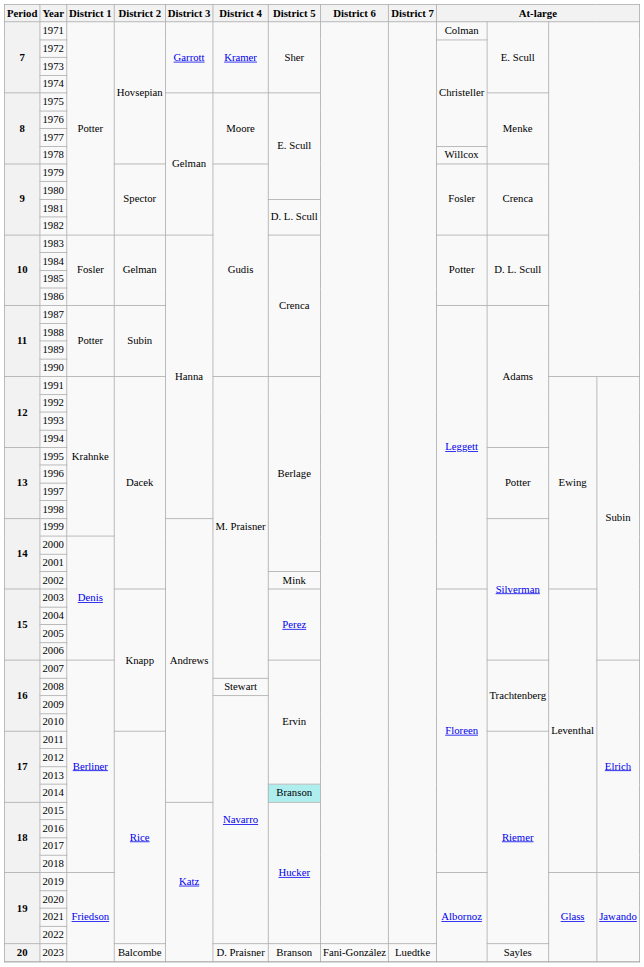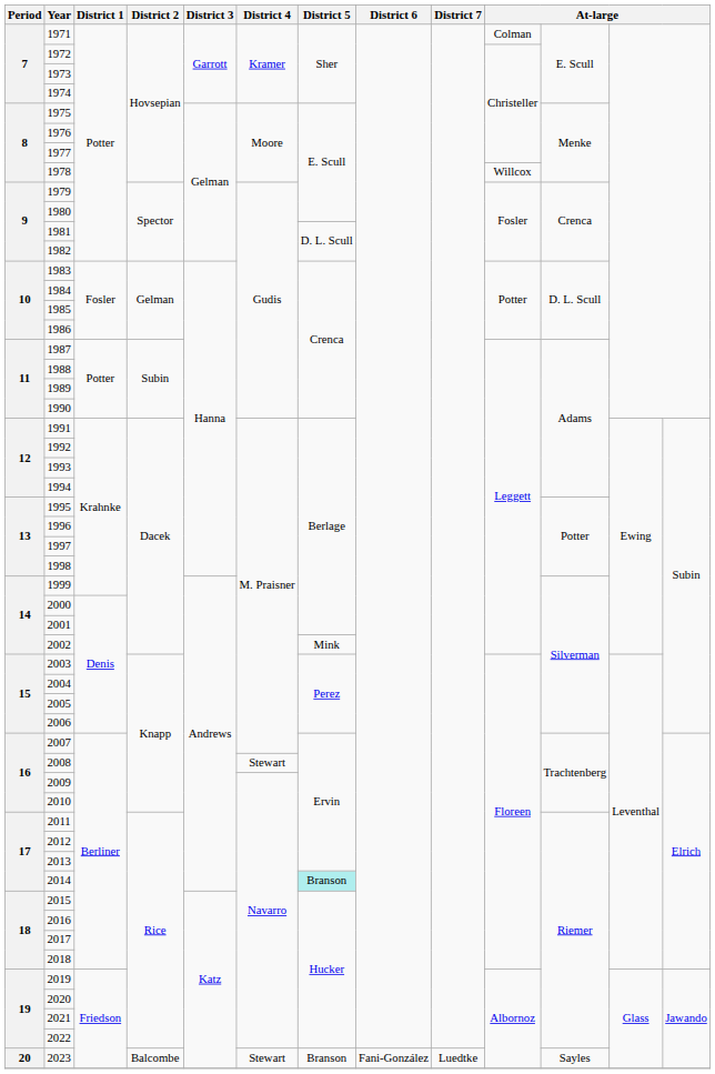 <table class="wikitable" style="text-align:center;font-size:85%">
 <tr>
 <th>Period</th>
 <th>Year</th>
 <th>District 1</th>
 <th>District 2</th>
 <th>District 3</th>
 <th>District 4</th>
 <th>District 5</th>
 <th>District 6</th>
 <th>District 7</th>
 <th colspan="4">At-large</th>
 </tr>
 <tr>
 <th rowspan="4">7</th>
 <td>1971</td>
 <td rowspan="12" >Potter</td>
 <td rowspan="8"  >Hovsepian</td>
 <td rowspan="4"  ><a href='#'>Garrott</a></td>
 <td rowspan="4"  ><a href='#'>Kramer</a></td>
 <td rowspan="4"  >Sher</td>
 <td rowspan="52"></td>
 <td rowspan="52"></td>
 <td rowspan="1"  >Colman</td>
 <td rowspan="4"  >E. Scull</td>
 </tr>
 <tr>
 <td>1972</td>
 <td rowspan="6"  >Christeller</td>
 </tr>
 <tr>
 <td>1973</td>
 </tr>
 <tr>
 <td>1974</td>
 </tr>
 <tr>
 <th rowspan="4">8</th>
 <td>1975</td>
 <td rowspan="8"  >Gelman</td>
 <td rowspan="4"  >Moore</td>
 <td rowspan="6"  >E. Scull</td>
 <td rowspan="4"  >Menke</td>
 </tr>
 <tr>
 <td>1976</td>
 </tr>
 <tr>
 <td>1977</td>
 </tr>
 <tr>
 <td>1978</td>
 <td rowspan="1" >Willcox</td>
 </tr>
 <tr>
 <th rowspan="4">9</th>
 <td>1979</td>
 <td rowspan="4"  >Spector</td>
 <td rowspan="12" >Gudis</td>
 <td rowspan="4"  >Fosler</td>
 <td rowspan="4"  >Crenca</td>
 </tr>
 <tr>
 <td>1980</td>
 </tr>
 <tr>
 <td>1981</td>
 <td rowspan="2"  >D. L. Scull</td>
 </tr>
 <tr>
 <td>1982</td>
 </tr>
 <tr>
 <th rowspan="4">10</th>
 <td>1983</td>
 <td rowspan="4"  >Fosler</td>
 <td rowspan="4"  >Gelman</td>
 <td rowspan="16" >Hanna</td>
 <td rowspan="8"  >Crenca</td>
 <td rowspan="4"  >Potter</td>
 <td rowspan="4"  >D. L. Scull</td>
 </tr>
 <tr>
 <td>1984</td>
 </tr>
 <tr>
 <td>1985</td>
 </tr>
 <tr>
 <td>1986</td>
 </tr>
 <tr>
 <th rowspan="4">11</th>
 <td>1987</td>
 <td rowspan="4"  >Potter</td>
 <td rowspan="4"  >Subin</td>
 <td rowspan="16" ><a href='#'>Leggett</a></td>
 <td rowspan="8"  >Adams</td>
 </tr>
 <tr>
 <td>1988</td>
 </tr>
 <tr>
 <td>1989</td>
 </tr>
 <tr>
 <td>1990</td>
 </tr>
 <tr>
 <th rowspan="4">12</th>
 <td>1991</td>
 <td rowspan="9"  >Krahnke</td>
 <td rowspan="12" >Dacek</td>
 <td rowspan="17" >M. Praisner</td>
 <td rowspan="11" >Berlage</td>
 <td rowspan="12" >Ewing</td>
 <td rowspan="16" >Subin</td>
 </tr>
 <tr>
 <td>1992</td>
 </tr>
 <tr>
 <td>1993</td>
 </tr>
 <tr>
 <td>1994</td>
 </tr>
 <tr>
 <th rowspan="4">13</th>
 <td>1995</td>
 <td rowspan="4"  >Potter</td>
 </tr>
 <tr>
 <td>1996</td>
 </tr>
 <tr>
 <td>1997</td>
 </tr>
 <tr>
 <td>1998</td>
 </tr>
 <tr>
 <th rowspan="4">14</th>
 <td>1999</td>
 <td rowspan="16" >Andrews</td>
 <td rowspan="8"  ><a href='#'>Silverman</a></td>
 </tr>
 <tr>
 <td>2000</td>
 <td rowspan="7" ><a href='#'>Denis</a></td>
 </tr>
 <tr>
 <td>2001</td>
 </tr>
 <tr>
 <td>2002</td>
 <td>Mink</td>
 </tr>
 <tr>
 <th rowspan="4">15</th>
 <td>2003</td>
 <td rowspan="8"  >Knapp</td>
 <td rowspan="4"  ><a href='#'>Perez</a></td>
 <td rowspan="16" ><a href='#'>Floreen</a></td>
 <td rowspan="16" >Leventhal</td>
 </tr>
 <tr>
 <td>2004</td>
 </tr>
 <tr>
 <td>2005</td>
 </tr>
 <tr>
 <td>2006</td>
 </tr>
 <tr>
 <th rowspan="4">16</th>
 <td>2007</td>
 <td rowspan="12" ><a href='#'>Berliner</a></td>
 <td rowspan="7"  >Ervin</td>
 <td rowspan="4"  >Trachtenberg</td>
 <td rowspan="12" ><a href='#'>Elrich</a></td>
 </tr>
 <tr>
 <td>2008</td>
 <td>Stewart</td>
 </tr>
 <tr>
 <td>2009</td>
 <td rowspan="14" ><a href='#'>Navarro</a></td>
 </tr>
 <tr>
 <td>2010</td>
 </tr>
 <tr>
 <th rowspan="4">17</th>
 <td>2011</td>
 <td rowspan="12"  ><a href='#'>Rice</a></td>
 <td rowspan="12"  ><a href='#'>Riemer</a></td>
 </tr>
 <tr>
 <td>2012</td>
 </tr>
 <tr>
 <td>2013</td>
 </tr>
 <tr>
 <td>2014</td>
 <td rowspan="1"   style="background: paleturquoise;">Branson</td>
 </tr>
 <tr>
 <th rowspan="4">18</th>
 <td>2015</td>
 <td rowspan="9"  ><a href='#'>Katz</a></td>
 <td rowspan="8"  ><a href='#'>Hucker</a></td>
 </tr>
 <tr>
 <td>2016</td>
 </tr>
 <tr>
 <td>2017</td>
 </tr>
 <tr>
 <td>2018</td>
 </tr>
 <tr>
 <th rowspan="4">19</th>
 <td>2019</td>
 <td rowspan="5"  ><a href='#'>Friedson</a></td>
 <td rowspan="5"  ><a href='#'>Albornoz</a></td>
 <td rowspan="5"  ><a href='#'>Glass</a></td>
 <td rowspan="5"  ><a href='#'>Jawando</a></td>
 </tr>
 <tr>
 <td>2020</td>
 </tr>
 <tr>
 <td>2021</td>
 </tr>
 <tr>
 <td>2022</td>
 </tr>
 <tr>
 <th>20</th>
 <td>2023</td>
 <td>Balcombe</td>
-<td rowspan="1"  >D. Praisner</td>
+<td>Stewart</td>
 <td rowspan="1"  >Branson</td>
 <td>Fani-González</td>
 <td>Luedtke</td>
 <td>Sayles</td>
 </tr>
 <tr>
 </tr>
 </table>
